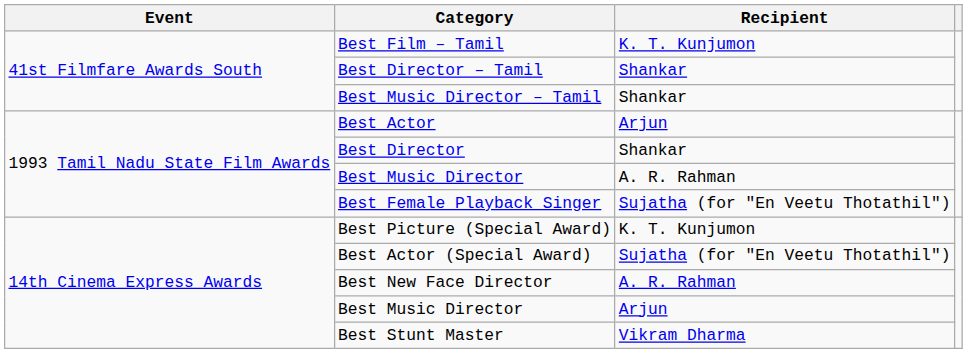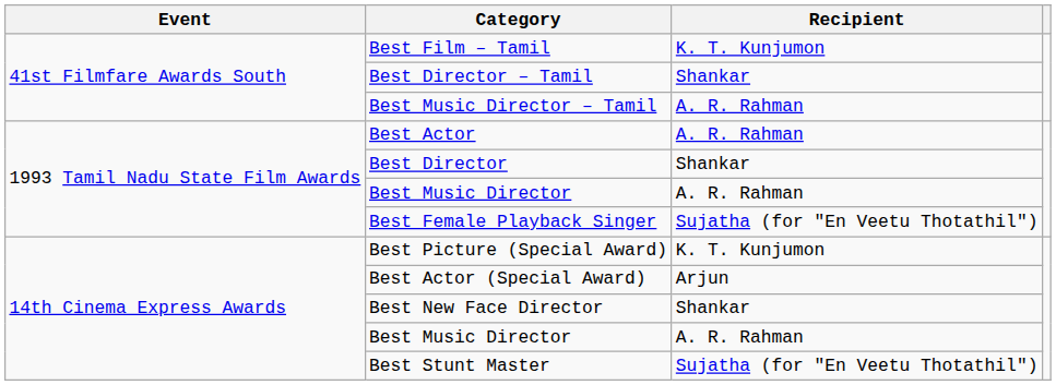 <table class="wikitable">
 <tr>
 <th>Event</th>
 <th>Category</th>
 <th>Recipient</th>
 <th></th>
 </tr>
 <tr>
 <td rowspan="3"><a href='#'>41st Filmfare Awards South</a></td>
 <td><a href='#'>Best Film – Tamil</a></td>
 <td><a href='#'>K. T. Kunjumon</a></td>
 <td rowspan="3" style="text-align: center;"></td>
 </tr>
 <tr>
 <td><a href='#'>Best Director – Tamil</a></td>
 <td><a href='#'>Shankar</a></td>
 </tr>
 <tr>
 <td><a href='#'>Best Music Director – Tamil</a></td>
-<td>Shankar</td>
+<td><a href='#'>A. R. Rahman</a></td>
 </tr>
 <tr>
 <td rowspan="4">1993 <a href='#'>Tamil Nadu State Film Awards</a></td>
 <td><a href='#'>Best Actor</a></td>
-<td><a href='#'>Arjun</a></td>
+<td><a href='#'>A. R. Rahman</a></td>
 <td rowspan="4" style="text-align: center;"></td>
 </tr>
 <tr>
 <td><a href='#'>Best Director</a></td>
 <td>Shankar</td>
 </tr>
 <tr>
 <td><a href='#'>Best Music Director</a></td>
 <td>A. R. Rahman</td>
 </tr>
 <tr>
 <td><a href='#'>Best Female Playback Singer</a></td>
 <td><a href='#'>Sujatha</a> (for "En Veetu Thotathil")</td>
 </tr>
 <tr>
 <td rowspan="5"><a href='#'>14th Cinema Express Awards</a></td>
 <td>Best Picture (Special Award)</td>
 <td>K. T. Kunjumon</td>
 <td rowspan="5" style="text-align: center;"></td>
 </tr>
 <tr>
 <td>Best Actor (Special Award)</td>
-<td><a href='#'>Sujatha</a> (for "En Veetu Thotathil")</td>
+<td>Arjun</td>
 </tr>
 <tr>
 <td>Best New Face Director</td>
-<td><a href='#'>A. R. Rahman</a></td>
+<td>Shankar</td>
 </tr>
 <tr>
 <td>Best Music Director</td>
-<td><a href='#'>Arjun</a></td>
+<td>A. R. Rahman</td>
 </tr>
 <tr>
 <td>Best Stunt Master</td>
-<td><a href='#'>Vikram Dharma</a></td>
+<td><a href='#'>Sujatha</a> (for "En Veetu Thotathil")</td>
 </tr>
 </table>
